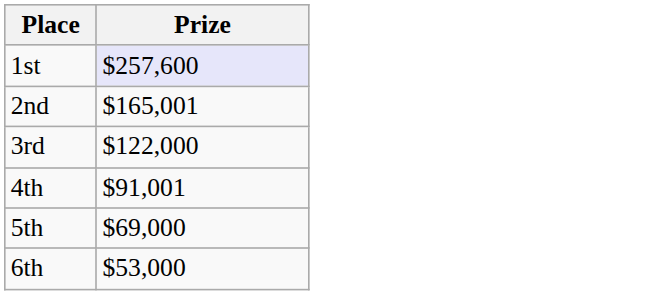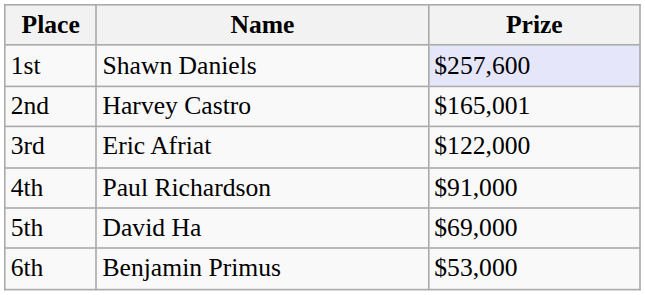 <table class="wikitable">
 <tr>
 <th style="width:50px;">Place</th>
+<th style="width:200px;">Name</th>
 <th style="width:125px;">Prize</th>
 </tr>
 <tr>
 <td>1st</td>
+<td> Shawn Daniels</td>
 <td style="background: lavender;">$257,600</td>
 </tr>
 <tr>
 <td>2nd</td>
+<td> Harvey Castro</td>
 <td>$165,001</td>
 </tr>
 <tr>
 <td>3rd</td>
+<td> Eric Afriat</td>
 <td>$122,000</td>
 </tr>
 <tr>
 <td>4th</td>
-<td>$91,001</td>
+<td> Paul Richardson</td>
+<td>$91,000</td>
 </tr>
 <tr>
 <td>5th</td>
+<td> David Ha</td>
 <td>$69,000</td>
 </tr>
 <tr>
 <td>6th</td>
+<td> Benjamin Primus</td>
 <td>$53,000</td>
 </tr>
 </table>
